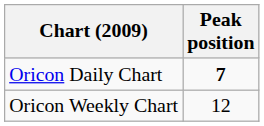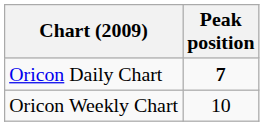 <table class="wikitable sortable">
 <tr>
 <th>Chart (2009)</th>
 <th>Peak<br>position</th>
 </tr>
 <tr>
 <td><a href='#'>Oricon</a> Daily Chart</td>
 <td align="center"><strong>7</strong></td>
 </tr>
 <tr>
 <td>Oricon Weekly Chart</td>
-<td align="center">12</td>
+<td align="center">10</td>
 </tr>
 </table>
